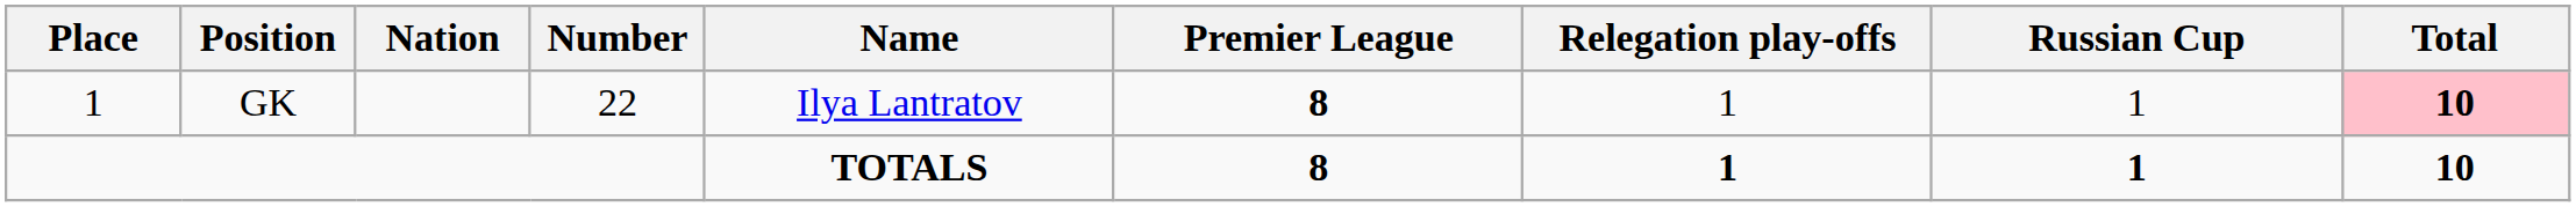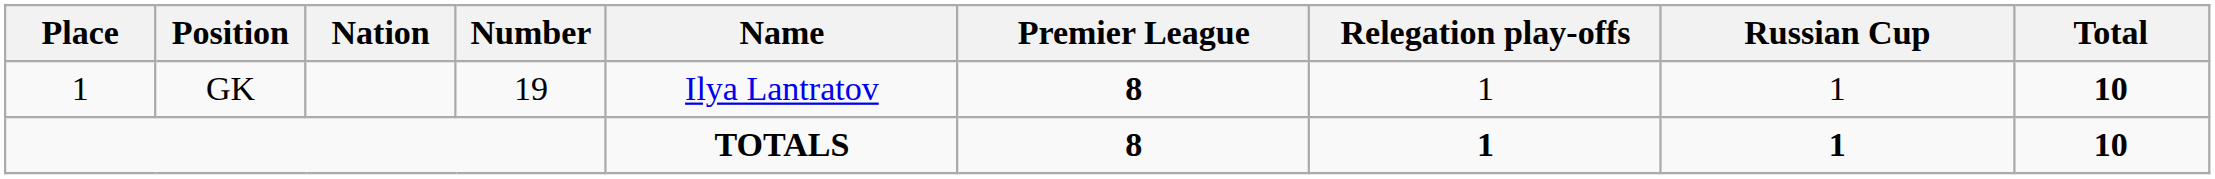 <table class="wikitable" style="font-size: 95%; text-align: center;">
 <tr>
 <th width=60>Place</th>
 <th width=60>Position</th>
 <th width=60>Nation</th>
 <th width=60>Number</th>
 <th width=150>Name</th>
 <th width=150>Premier League</th>
 <th width=150>Relegation play-offs</th>
 <th width=150>Russian Cup</th>
 <th width=80><strong>Total</strong></th>
 </tr>
 <tr>
 <td>1</td>
 <td>GK</td>
 <td></td>
-<td>22</td>
+<td>19</td>
 <td><a href='#'>Ilya Lantratov</a></td>
 <td><strong>8</strong></td>
 <td>1</td>
 <td>1</td>
-<td style="background: pink;"><strong>10</strong></td>
+<td><strong>10</strong></td>
 </tr>
 <tr>
 <td colspan="4"></td>
 <td><strong>TOTALS</strong></td>
 <td><strong>8</strong></td>
 <td><strong>1</strong></td>
 <td><strong>1</strong></td>
 <td><strong>10</strong></td>
 </tr>
 </table>
